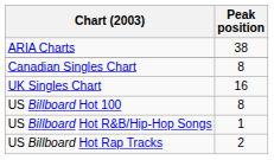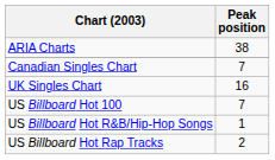 <table class="wikitable sortable">
 <tr>
 <th scope="col">Chart (2003)</th>
 <th scope="col">Peak<br>position</th>
 </tr>
 <tr>
 <td align="left"><a href='#'>ARIA Charts</a></td>
 <td align="center">38</td>
 </tr>
 <tr>
 </tr>
 <tr>
 <td align="left"><a href='#'>Canadian Singles Chart</a></td>
-<td align="center">8</td>
+<td align="center">7</td>
 </tr>
 <tr>
 <td align="left"><a href='#'>UK Singles Chart</a></td>
 <td align="center">16</td>
 </tr>
 <tr>
 <td align="left">US <a href='#'><em>Billboard</em> Hot 100</a></td>
-<td align="center">8</td>
+<td align="center">7</td>
 </tr>
 <tr>
 <td align="left">US <em><a href='#'>Billboard</a></em> <a href='#'>Hot R&B/Hip-Hop Songs</a></td>
 <td align="center">1</td>
 </tr>
 <tr>
 <td align="left">US <em>Billboard</em> <a href='#'>Hot Rap Tracks</a></td>
 <td align="center">2</td>
 </tr>
 </table>
